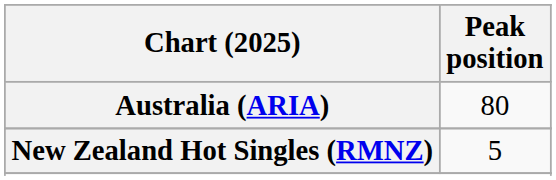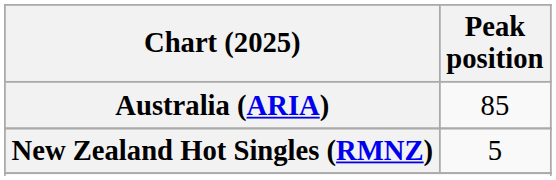 <table class="wikitable sortable plainrowheaders" style="text-align:center">
 <tr>
 <th scope="col">Chart (2025)</th>
 <th scope="col">Peak<br>position</th>
 </tr>
 <tr>
 <th scope="row">Australia (<a href='#'>ARIA</a>)</th>
-<td>80</td>
+<td>85</td>
 </tr>
 <tr>
 </tr>
 <tr>
 </tr>
 <tr>
 <th scope="row">New Zealand Hot Singles (<a href='#'>RMNZ</a>)</th>
 <td>5</td>
 </tr>
 <tr>
 </tr>
 <tr>
 </tr>
 </table>
